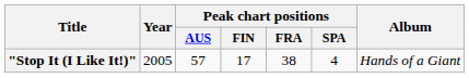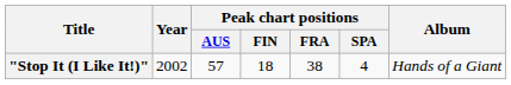 <table class="wikitable plainrowheaders" style="text-align:center;">
 <tr>
 <th scope="col" rowspan="2">Title</th>
 <th scope="col" rowspan="2">Year</th>
 <th scope="col" colspan="4">Peak chart positions</th>
 <th scope="col" rowspan="2">Album</th>
 </tr>
 <tr>
 <th scope="col" style="width:3em;font-size:90%;"><a href='#'>AUS</a><br></th>
 <th scope="col" style="width:3em;font-size:90%;">FIN<br></th>
 <th scope="col" style="width:3em;font-size:90%;">FRA<br></th>
 <th scope="col" style="width:3em;font-size:90%;">SPA<br></th>
 </tr>
 <tr>
 <th scope="row">"Stop It (I Like It!)"</th>
-<td>2005</td>
+<td>2002</td>
 <td>57</td>
-<td>17</td>
+<td>18</td>
 <td>38</td>
 <td>4</td>
 <td><em>Hands of a Giant</em></td>
 </tr>
 </table>
